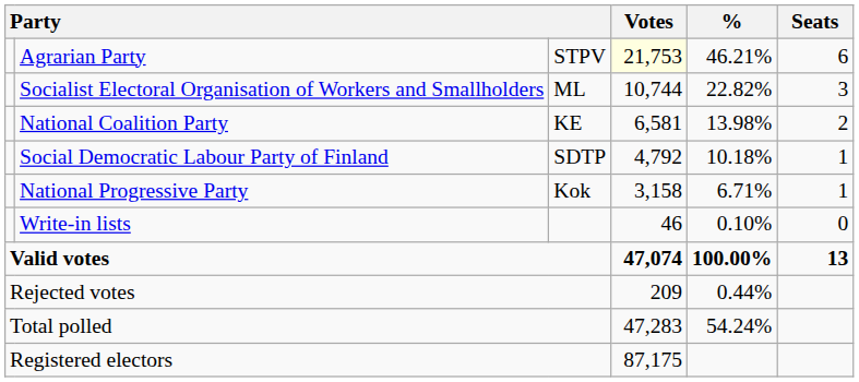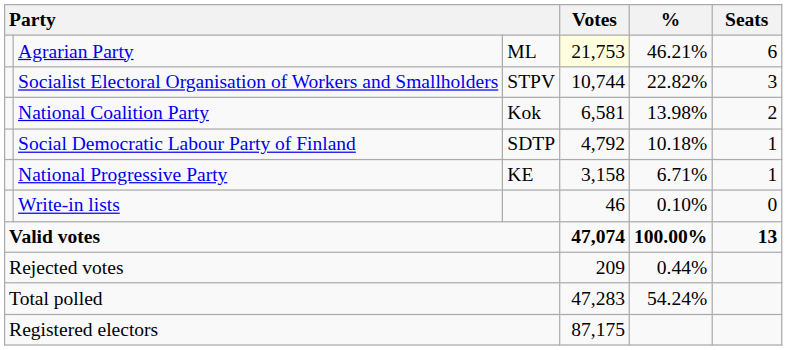 <table class="wikitable" border="1" style="text-align:right;">
 <tr>
 <th style="text-align:left;" colspan=3>Party</th>
 <th align=center width="50">Votes</th>
 <th align=center width="50">%</th>
 <th align=center width="50">Seats</th>
 </tr>
 <tr>
 <td></td>
 <td align=left><a href='#'>Agrarian Party</a></td>
-<td align=left>STPV</td>
+<td align=left>ML</td>
 <td style="background: lightyellow;">21,753</td>
 <td>46.21%</td>
 <td>6</td>
 </tr>
 <tr>
 <td></td>
 <td align=left><a href='#'>Socialist Electoral Organisation of Workers and Smallholders</a></td>
-<td align=left>ML</td>
+<td align=left>STPV</td>
 <td>10,744</td>
 <td>22.82%</td>
 <td>3</td>
 </tr>
 <tr>
 <td></td>
 <td align=left><a href='#'>National Coalition Party</a></td>
-<td align=left>KE</td>
+<td align=left>Kok</td>
 <td>6,581</td>
 <td>13.98%</td>
 <td>2</td>
 </tr>
 <tr>
 <td></td>
 <td align=left style="white-space: nowrap;"><a href='#'>Social Democratic Labour Party of Finland</a></td>
 <td align=left>SDTP</td>
 <td>4,792</td>
 <td>10.18%</td>
 <td>1</td>
 </tr>
 <tr>
 <td></td>
 <td align=left><a href='#'>National Progressive Party</a></td>
-<td align=left>Kok</td>
+<td align=left>KE</td>
 <td>3,158</td>
 <td>6.71%</td>
 <td>1</td>
 </tr>
 <tr>
 <td></td>
 <td align=left><a href='#'>Write-in lists</a></td>
 <td align=left></td>
 <td>46</td>
 <td>0.10%</td>
 <td>0</td>
 </tr>
 <tr style="font-weight:bold">
 <td align=left colspan=3>Valid votes</td>
 <td>47,074</td>
 <td>100.00%</td>
 <td>13</td>
 </tr>
 <tr>
 <td align=left colspan=3>Rejected votes</td>
 <td>209</td>
 <td>0.44%</td>
 <td></td>
 </tr>
 <tr>
 <td align=left colspan=3>Total polled</td>
 <td>47,283</td>
 <td>54.24%</td>
 <td></td>
 </tr>
 <tr>
 <td align=left colspan=3>Registered electors</td>
 <td>87,175</td>
 <td></td>
 <td></td>
 </tr>
 </table>
